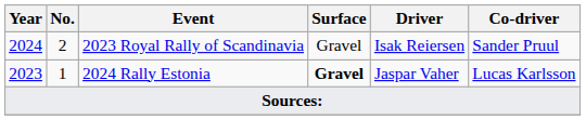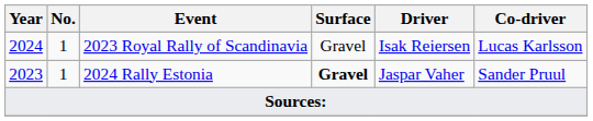 <table class="wikitable" style="font-size: 85%; ">
 <tr>
 <th>Year</th>
 <th>No.</th>
 <th>Event</th>
 <th>Surface</th>
 <th>Driver</th>
 <th>Co-driver</th>
 </tr>
 <tr>
 <td align="center" rowspan="1"><a href='#'>2024</a></td>
-<td align="center">2</td>
+<td align="center">1</td>
 <td> <a href='#'>2023 Royal Rally of Scandinavia</a></td>
 <td align="center">Gravel</td>
 <td> <a href='#'>Isak Reiersen</a></td>
-<td> <a href='#'>Sander Pruul</a></td>
+<td> <a href='#'>Lucas Karlsson</a></td>
 </tr>
 <tr>
 <td align="center" rowspan="1"><a href='#'>2023</a></td>
 <td align="center">1</td>
 <td> <a href='#'>2024 Rally Estonia</a></td>
 <td align="center"><strong>Gravel</strong></td>
 <td> <a href='#'>Jaspar Vaher</a></td>
-<td> <a href='#'>Lucas Karlsson</a></td>
+<td> <a href='#'>Sander Pruul</a></td>
 </tr>
 <tr>
 <td colspan="6" style="background-color:#EAECF0;text-align:center"><strong>Sources:</strong></td>
 </tr>
 <tr>
 </tr>
 </table>
